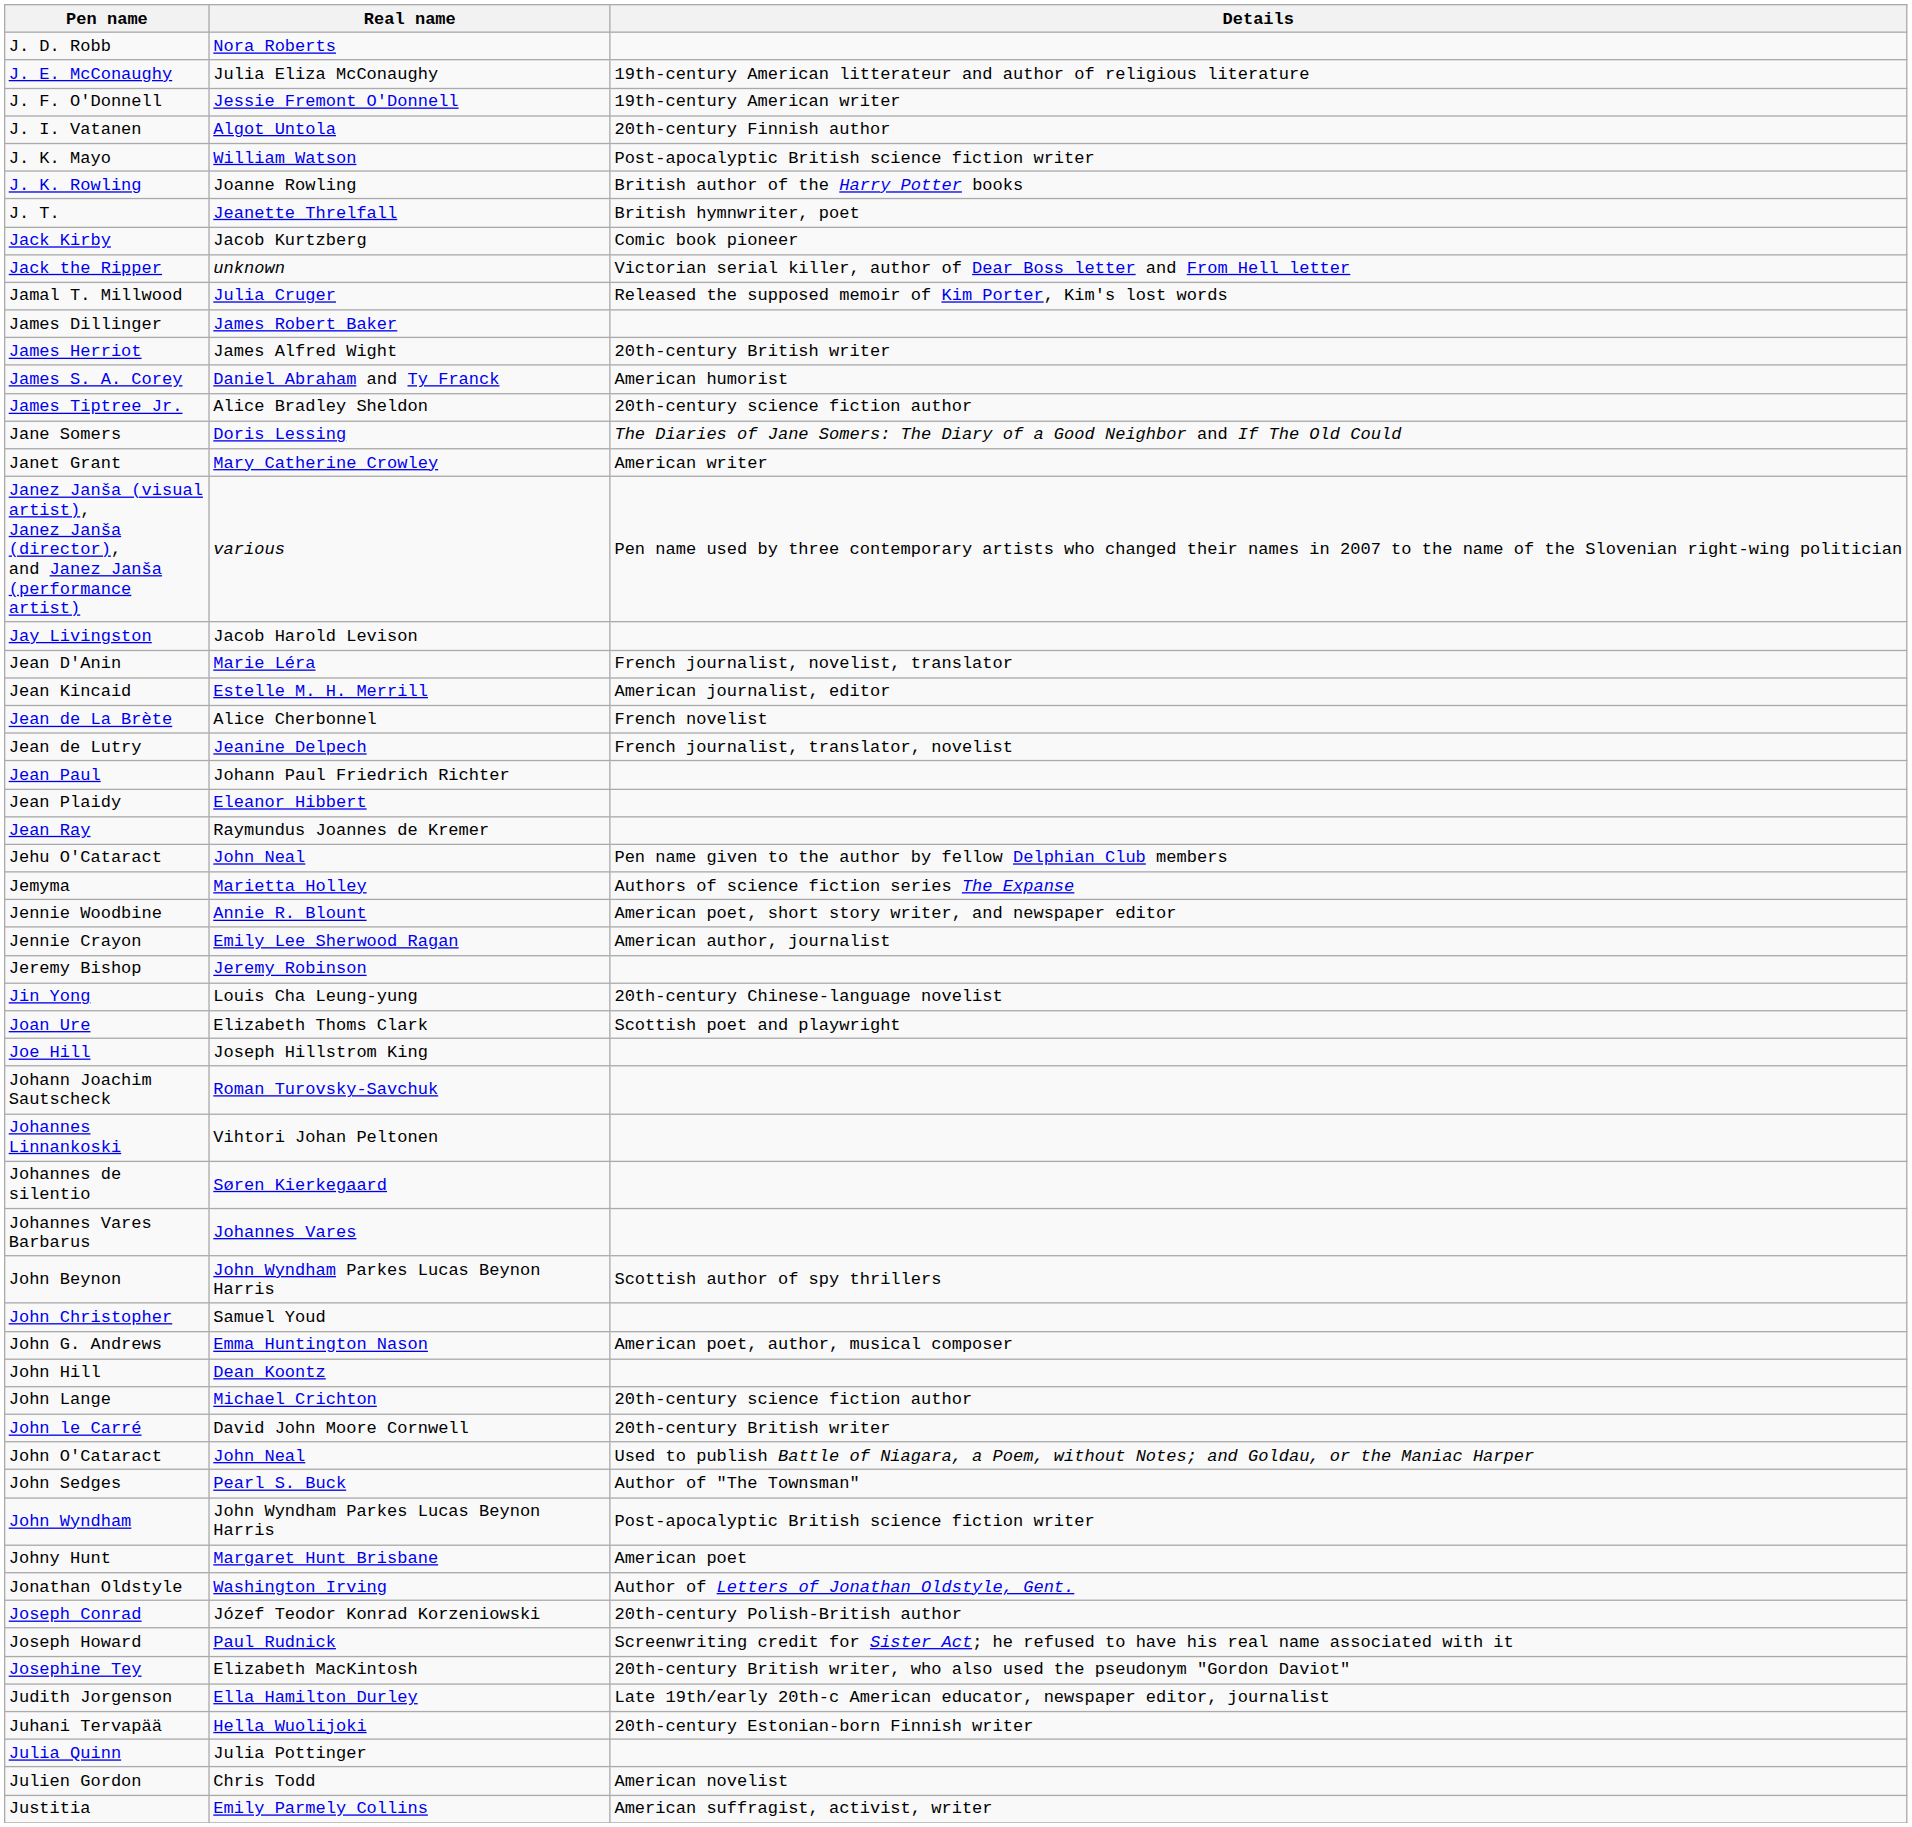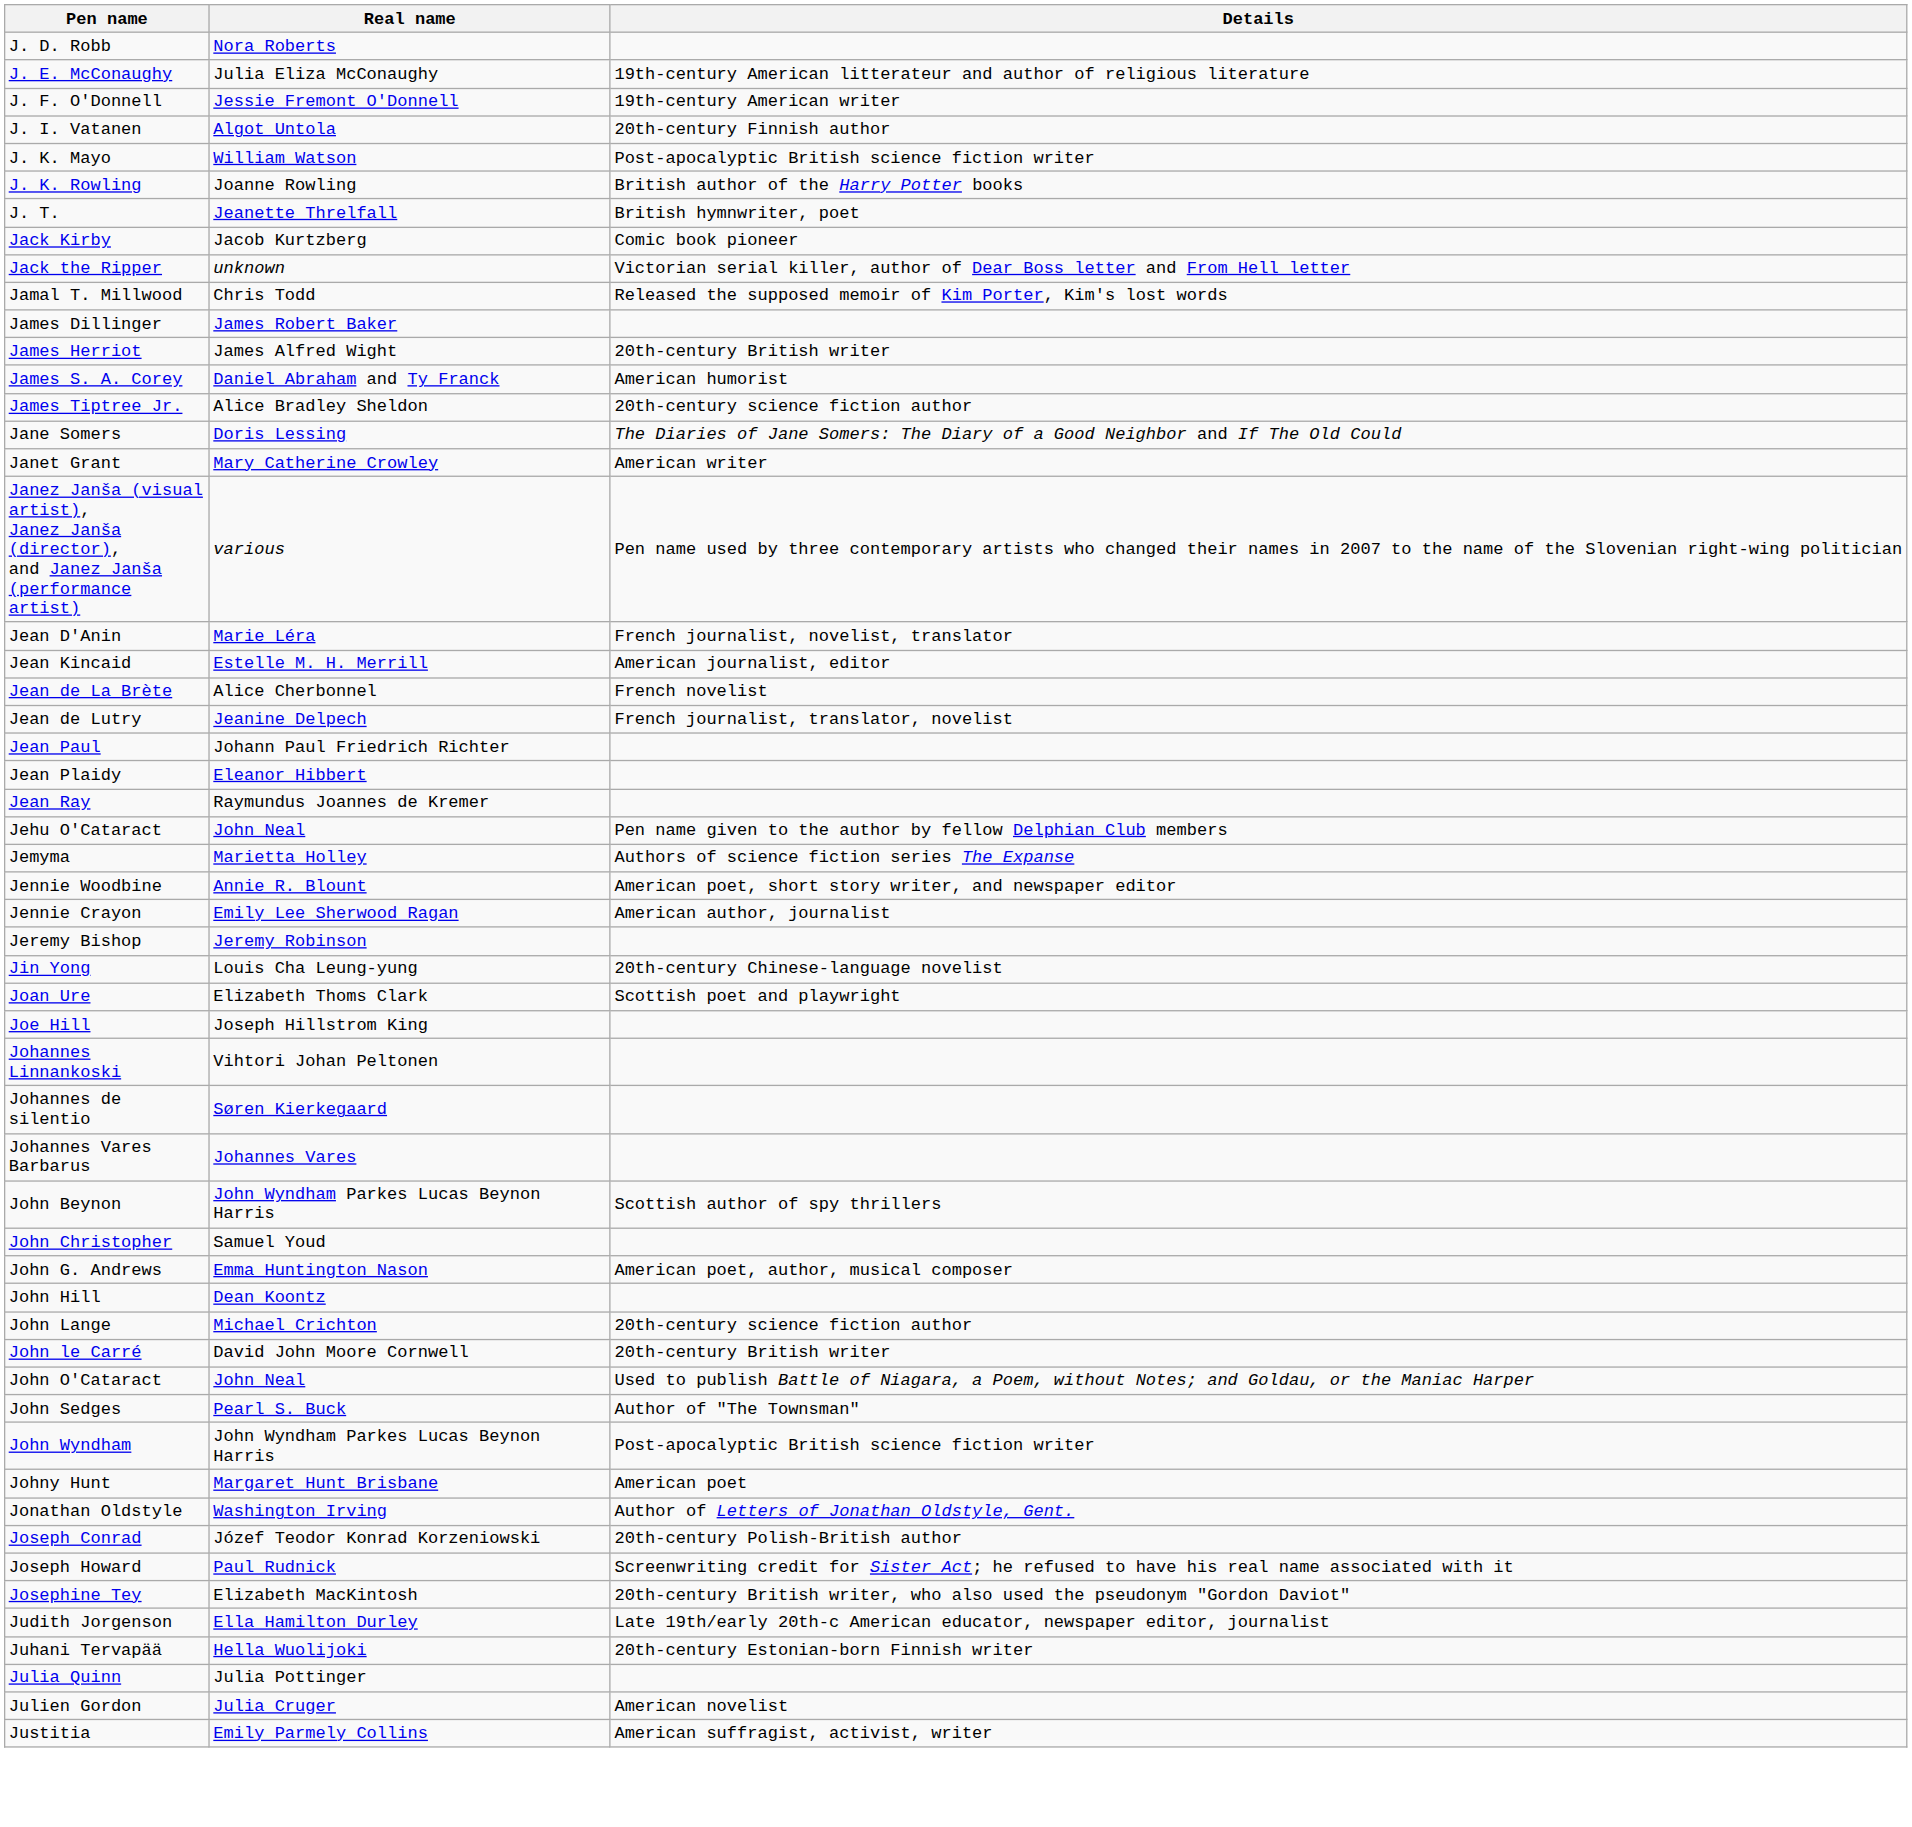 <table class="wikitable sortable">
 <tr>
 <th style="width:150px;">Pen name</th>
 <th style="width:300px;">Real name</th>
 <th class=unsortable>Details</th>
 </tr>
 <tr>
 <td>J. D. Robb</td>
 <td><a href='#'>Nora Roberts</a></td>
 <td></td>
 </tr>
 <tr>
 <td><a href='#'>J. E. McConaughy</a></td>
 <td>Julia Eliza McConaughy</td>
 <td>19th-century American litterateur and author of religious literature</td>
 </tr>
 <tr>
 <td>J. F. O'Donnell</td>
 <td><a href='#'>Jessie Fremont O'Donnell</a></td>
 <td>19th-century American writer</td>
 </tr>
 <tr>
 <td>J. I. Vatanen</td>
 <td><a href='#'>Algot Untola</a></td>
 <td>20th-century Finnish author</td>
 </tr>
 <tr>
 <td>J. K. Mayo</td>
 <td><a href='#'>William Watson</a></td>
 <td>Post-apocalyptic British science fiction writer</td>
 </tr>
 <tr>
 <td><a href='#'>J. K. Rowling</a></td>
 <td>Joanne Rowling</td>
 <td>British author of the <em><a href='#'>Harry Potter</a></em> books</td>
 </tr>
 <tr>
 <td>J. T.</td>
 <td><a href='#'>Jeanette Threlfall</a></td>
 <td>British hymnwriter, poet</td>
 </tr>
 <tr>
 <td><a href='#'>Jack Kirby</a></td>
 <td>Jacob Kurtzberg</td>
 <td>Comic book pioneer</td>
 </tr>
 <tr>
 <td><a href='#'>Jack the Ripper</a></td>
 <td><em>unknown</em></td>
 <td>Victorian serial killer, author of <a href='#'>Dear Boss letter</a> and <a href='#'>From Hell letter</a></td>
 </tr>
 <tr>
 <td>Jamal T. Millwood</td>
-<td><a href='#'>Julia Cruger</a></td>
+<td>Chris Todd</td>
 <td>Released the supposed memoir of <a href='#'>Kim Porter</a>, Kim's lost words</td>
 </tr>
 <tr>
 <td>James Dillinger</td>
 <td><a href='#'>James Robert Baker</a></td>
 <td></td>
 </tr>
 <tr>
 <td><a href='#'>James Herriot</a></td>
 <td>James Alfred Wight</td>
 <td>20th-century British writer</td>
 </tr>
 <tr>
 <td><a href='#'>James S. A. Corey</a></td>
 <td><a href='#'>Daniel Abraham</a> and <a href='#'>Ty Franck</a></td>
 <td>American humorist</td>
 </tr>
 <tr>
 <td><a href='#'>James Tiptree Jr.</a></td>
 <td>Alice Bradley Sheldon</td>
 <td>20th-century science fiction author</td>
 </tr>
 <tr>
 <td>Jane Somers</td>
 <td><a href='#'>Doris Lessing</a></td>
 <td><em>The Diaries of Jane Somers: The Diary of a Good Neighbor</em> and <em>If The Old Could</em></td>
 </tr>
 <tr>
 <td>Janet Grant</td>
 <td><a href='#'>Mary Catherine Crowley</a></td>
 <td>American writer</td>
 </tr>
 <tr>
 <td><a href='#'>Janez Janša (visual artist)</a>,<br> <a href='#'>Janez Janša (director)</a>,<br> and <a href='#'>Janez Janša (performance artist)</a></td>
 <td><em>various</em></td>
 <td>Pen name used by three contemporary artists who changed their names in 2007 to the name of the Slovenian right-wing politician</td>
-</tr>
-<tr>
-<td><a href='#'>Jay Livingston</a></td>
-<td>Jacob Harold Levison</td>
-<td></td>
 </tr>
 <tr>
 <td>Jean D'Anin</td>
 <td><a href='#'>Marie Léra</a></td>
 <td>French journalist, novelist, translator</td>
 </tr>
 <tr>
 <td>Jean Kincaid</td>
 <td><a href='#'>Estelle M. H. Merrill</a></td>
 <td>American journalist, editor</td>
 </tr>
 <tr>
 <td><a href='#'>Jean de La Brète</a></td>
 <td>Alice Cherbonnel</td>
 <td>French novelist</td>
 </tr>
 <tr>
 <td>Jean de Lutry</td>
 <td><a href='#'>Jeanine Delpech</a></td>
 <td>French journalist, translator, novelist</td>
 </tr>
 <tr>
 <td><a href='#'>Jean Paul</a></td>
 <td>Johann Paul Friedrich Richter</td>
 <td></td>
 </tr>
 <tr>
 <td>Jean Plaidy</td>
 <td><a href='#'>Eleanor Hibbert</a></td>
 <td></td>
 </tr>
 <tr>
 <td><a href='#'>Jean Ray</a></td>
 <td>Raymundus Joannes de Kremer</td>
 <td></td>
 </tr>
 <tr>
 <td>Jehu O'Cataract</td>
 <td><a href='#'>John Neal</a></td>
 <td>Pen name given to the author by fellow <a href='#'>Delphian Club</a> members</td>
 </tr>
 <tr>
 <td>Jemyma</td>
 <td><a href='#'>Marietta Holley</a></td>
 <td>Authors of science fiction series <em><a href='#'>The Expanse</a></em></td>
 </tr>
 <tr>
 <td>Jennie Woodbine</td>
 <td><a href='#'>Annie R. Blount</a></td>
 <td>American poet, short story writer, and newspaper editor</td>
 </tr>
 <tr>
 <td>Jennie Crayon</td>
 <td><a href='#'>Emily Lee Sherwood Ragan</a></td>
 <td>American author, journalist</td>
 </tr>
 <tr>
 <td>Jeremy Bishop</td>
 <td><a href='#'>Jeremy Robinson</a></td>
 <td></td>
 </tr>
 <tr>
 <td><a href='#'>Jin Yong</a></td>
 <td>Louis Cha Leung-yung</td>
 <td>20th-century Chinese-language novelist</td>
 </tr>
 <tr>
 <td><a href='#'>Joan Ure</a></td>
 <td>Elizabeth Thoms Clark</td>
 <td>Scottish poet and playwright</td>
 </tr>
 <tr>
 <td><a href='#'>Joe Hill</a></td>
 <td>Joseph Hillstrom King</td>
-<td></td>
-</tr>
-<tr>
-<td>Johann Joachim Sautscheck</td>
-<td><a href='#'>Roman Turovsky-Savchuk</a></td>
 <td></td>
 </tr>
 <tr>
 <td><a href='#'>Johannes Linnankoski</a></td>
 <td>Vihtori Johan Peltonen</td>
 <td></td>
 </tr>
 <tr>
 <td>Johannes de silentio</td>
 <td><a href='#'>Søren Kierkegaard</a></td>
 <td></td>
 </tr>
 <tr>
 <td>Johannes Vares Barbarus</td>
 <td><a href='#'>Johannes Vares</a></td>
 <td></td>
 </tr>
 <tr>
 <td>John Beynon</td>
 <td><a href='#'>John Wyndham</a> Parkes Lucas Beynon Harris</td>
 <td>Scottish author of spy thrillers</td>
 </tr>
 <tr>
 <td><a href='#'>John Christopher</a></td>
 <td>Samuel Youd</td>
 <td></td>
 </tr>
 <tr>
 <td>John G. Andrews</td>
 <td><a href='#'>Emma Huntington Nason</a></td>
 <td>American poet, author, musical composer</td>
 </tr>
 <tr>
 <td>John Hill</td>
 <td><a href='#'>Dean Koontz</a></td>
 <td></td>
 </tr>
 <tr>
 <td>John Lange</td>
 <td><a href='#'>Michael Crichton</a></td>
 <td>20th-century science fiction author</td>
 </tr>
 <tr>
 <td><a href='#'>John le Carré</a></td>
 <td>David John Moore Cornwell</td>
 <td>20th-century British writer</td>
 </tr>
 <tr>
 <td>John O'Cataract</td>
 <td><a href='#'>John Neal</a></td>
 <td>Used to publish <em>Battle of Niagara, a Poem, without Notes; and Goldau, or the Maniac Harper</em></td>
 </tr>
 <tr>
 <td>John Sedges</td>
 <td><a href='#'>Pearl S. Buck</a></td>
 <td>Author of "The Townsman"</td>
 </tr>
 <tr>
 <td><a href='#'>John Wyndham</a></td>
 <td>John Wyndham Parkes Lucas Beynon Harris</td>
 <td>Post-apocalyptic British science fiction writer</td>
 </tr>
 <tr>
 <td>Johny Hunt</td>
 <td><a href='#'>Margaret Hunt Brisbane</a></td>
 <td>American poet</td>
 </tr>
 <tr>
 <td>Jonathan Oldstyle</td>
 <td><a href='#'>Washington Irving</a></td>
 <td>Author of <em><a href='#'>Letters of Jonathan Oldstyle, Gent.</a></em></td>
 </tr>
 <tr>
 <td><a href='#'>Joseph Conrad</a></td>
 <td>Józef Teodor Konrad Korzeniowski</td>
 <td>20th-century Polish-British author</td>
 </tr>
 <tr>
 <td>Joseph Howard</td>
 <td><a href='#'>Paul Rudnick</a></td>
 <td>Screenwriting credit for <em><a href='#'>Sister Act</a></em>; he refused to have his real name associated with it</td>
 </tr>
 <tr>
 <td><a href='#'>Josephine Tey</a></td>
 <td>Elizabeth MacKintosh</td>
 <td>20th-century British writer, who also used the pseudonym "Gordon Daviot"</td>
 </tr>
 <tr>
 <td>Judith Jorgenson</td>
 <td><a href='#'>Ella Hamilton Durley</a></td>
 <td>Late 19th/early 20th-c American educator, newspaper editor, journalist</td>
 </tr>
 <tr>
 <td>Juhani Tervapää</td>
 <td><a href='#'>Hella Wuolijoki</a></td>
 <td>20th-century Estonian-born Finnish writer</td>
 </tr>
 <tr>
 <td><a href='#'>Julia Quinn</a></td>
 <td>Julia Pottinger</td>
 <td></td>
 </tr>
 <tr>
 <td>Julien Gordon</td>
-<td>Chris Todd</td>
+<td><a href='#'>Julia Cruger</a></td>
 <td>American novelist</td>
 </tr>
 <tr>
 <td>Justitia</td>
 <td><a href='#'>Emily Parmely Collins</a></td>
 <td>American suffragist, activist, writer</td>
 </tr>
 </table>
